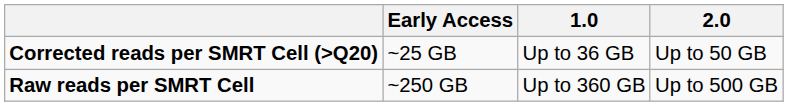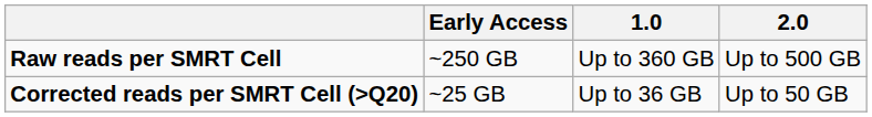 <table class="wikitable sortable">
 <tr>
 <th></th>
 <th>Early Access</th>
 <th>1.0</th>
 <th>2.0</th>
 </tr>
 <tr>
+<td><strong>Raw reads per SMRT Cell</strong></td>
+<td>~250 GB</td>
+<td>Up to 360 GB</td>
+<td>Up to 500 GB</td>
+</tr>
+<tr>
 <td><strong>Corrected reads per SMRT Cell (>Q20)</strong></td>
 <td>~25 GB</td>
 <td>Up to 36 GB</td>
 <td>Up to 50 GB</td>
 </tr>
-<tr>
-<td><strong>Raw reads per SMRT Cell</strong></td>
-<td>~250 GB</td>
-<td>Up to 360 GB</td>
-<td>Up to 500 GB</td>
-</tr>
 </table>
